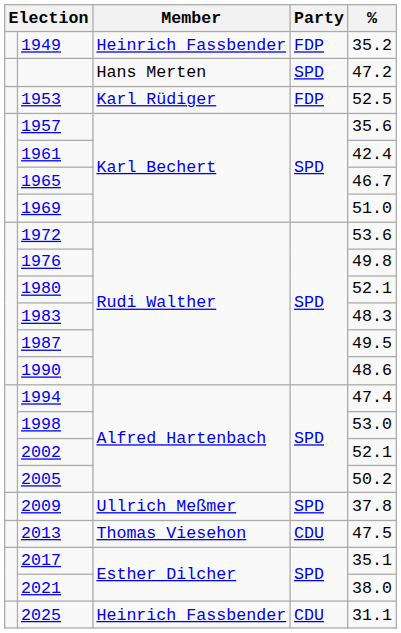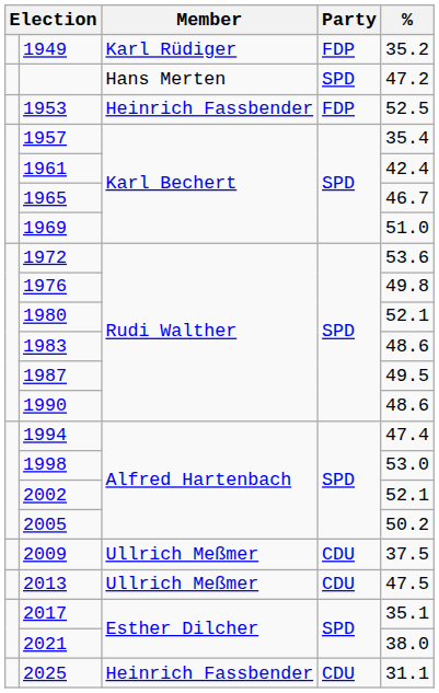 <table class=wikitable>
 <tr>
 <th colspan=2>Election</th>
 <th>Member</th>
 <th>Party</th>
 <th>%</th>
 </tr>
 <tr>
 <td bgcolor=></td>
 <td><a href='#'>1949</a></td>
-<td><a href='#'>Heinrich Fassbender</a></td>
+<td><a href='#'>Karl Rüdiger</a></td>
 <td><a href='#'>FDP</a></td>
 <td align=right>35.2</td>
 </tr>
 <tr>
 <td bgcolor=></td>
 <td></td>
 <td>Hans Merten</td>
 <td><a href='#'>SPD</a></td>
 <td align=right>47.2</td>
 </tr>
 <tr>
 <td bgcolor=></td>
 <td><a href='#'>1953</a></td>
-<td><a href='#'>Karl Rüdiger</a></td>
+<td><a href='#'>Heinrich Fassbender</a></td>
 <td><a href='#'>FDP</a></td>
 <td align=right>52.5</td>
 </tr>
 <tr>
 <td rowspan=4 bgcolor=></td>
 <td><a href='#'>1957</a></td>
 <td rowspan=4><a href='#'>Karl Bechert</a></td>
 <td rowspan=4><a href='#'>SPD</a></td>
-<td align=right>35.6</td>
+<td align=right>35.4</td>
 </tr>
 <tr>
 <td><a href='#'>1961</a></td>
 <td align=right>42.4</td>
 </tr>
 <tr>
 <td><a href='#'>1965</a></td>
 <td align=right>46.7</td>
 </tr>
 <tr>
 <td><a href='#'>1969</a></td>
 <td align=right>51.0</td>
 </tr>
 <tr>
 <td rowspan=6 bgcolor=></td>
 <td><a href='#'>1972</a></td>
 <td rowspan=6><a href='#'>Rudi Walther</a></td>
 <td rowspan=6><a href='#'>SPD</a></td>
 <td align=right>53.6</td>
 </tr>
 <tr>
 <td><a href='#'>1976</a></td>
 <td align=right>49.8</td>
 </tr>
 <tr>
 <td><a href='#'>1980</a></td>
 <td align=right>52.1</td>
 </tr>
 <tr>
 <td><a href='#'>1983</a></td>
-<td align=right>48.3</td>
+<td align=right>48.6</td>
 </tr>
 <tr>
 <td><a href='#'>1987</a></td>
 <td align=right>49.5</td>
 </tr>
 <tr>
 <td><a href='#'>1990</a></td>
 <td align=right>48.6</td>
 </tr>
 <tr>
 <td rowspan=4 bgcolor=></td>
 <td><a href='#'>1994</a></td>
 <td rowspan=4><a href='#'>Alfred Hartenbach</a></td>
 <td rowspan=4><a href='#'>SPD</a></td>
 <td align=right>47.4</td>
 </tr>
 <tr>
 <td><a href='#'>1998</a></td>
 <td align=right>53.0</td>
 </tr>
 <tr>
 <td><a href='#'>2002</a></td>
 <td align=right>52.1</td>
 </tr>
 <tr>
 <td><a href='#'>2005</a></td>
 <td align=right>50.2</td>
 </tr>
 <tr>
 <td bgcolor=></td>
 <td><a href='#'>2009</a></td>
 <td><a href='#'>Ullrich Meßmer</a></td>
-<td><a href='#'>SPD</a></td>
-<td align=right>37.8</td>
+<td><a href='#'>CDU</a></td>
+<td align=right>37.5</td>
 </tr>
 <tr>
 <td bgcolor=></td>
 <td><a href='#'>2013</a></td>
-<td><a href='#'>Thomas Viesehon</a></td>
+<td><a href='#'>Ullrich Meßmer</a></td>
 <td><a href='#'>CDU</a></td>
 <td align=right>47.5</td>
 </tr>
 <tr>
 <td rowspan=2 bgcolor=></td>
 <td><a href='#'>2017</a></td>
 <td rowspan=2><a href='#'>Esther Dilcher</a></td>
 <td rowspan=2><a href='#'>SPD</a></td>
 <td align=right>35.1</td>
 </tr>
 <tr>
 <td><a href='#'>2021</a></td>
 <td align=right>38.0</td>
 </tr>
 <tr>
 <td bgcolor=></td>
 <td><a href='#'>2025</a></td>
 <td><a href='#'>Heinrich Fassbender</a></td>
 <td><a href='#'>CDU</a></td>
 <td align=right>31.1</td>
 </tr>
 </table>
